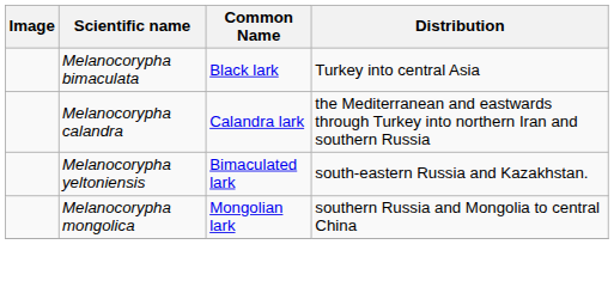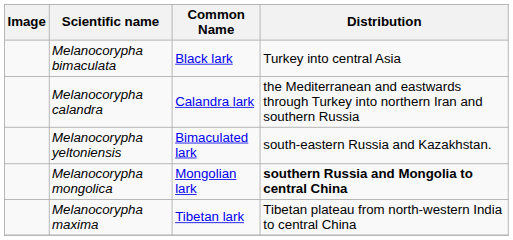 <table class="wikitable">
 <tr>
 <th>Image</th>
 <th>Scientific name</th>
 <th>Common Name</th>
 <th>Distribution</th>
 </tr>
 <tr>
 <td></td>
 <td><em>Melanocorypha bimaculata</em></td>
 <td><a href='#'>Black lark</a></td>
 <td>Turkey into central Asia</td>
 </tr>
 <tr>
 <td></td>
 <td><em>Melanocorypha calandra</em></td>
 <td><a href='#'>Calandra lark</a></td>
 <td>the Mediterranean and eastwards through Turkey into northern Iran and southern Russia</td>
 </tr>
 <tr>
 <td></td>
 <td><em>Melanocorypha yeltoniensis</em></td>
 <td><a href='#'>Bimaculated lark</a></td>
 <td>south-eastern Russia and Kazakhstan.</td>
 </tr>
 <tr>
 <td></td>
 <td><em>Melanocorypha mongolica</em></td>
 <td><a href='#'>Mongolian lark</a></td>
-<td>southern Russia and Mongolia to central China</td>
+<td><strong>southern Russia and Mongolia to central China</strong></td>
+</tr>
+<tr>
+<td></td>
+<td><em>Melanocorypha maxima</em></td>
+<td><a href='#'>Tibetan lark</a></td>
+<td>Tibetan plateau from north-western India to central China</td>
 </tr>
 <tr>
 </tr>
 </table>
